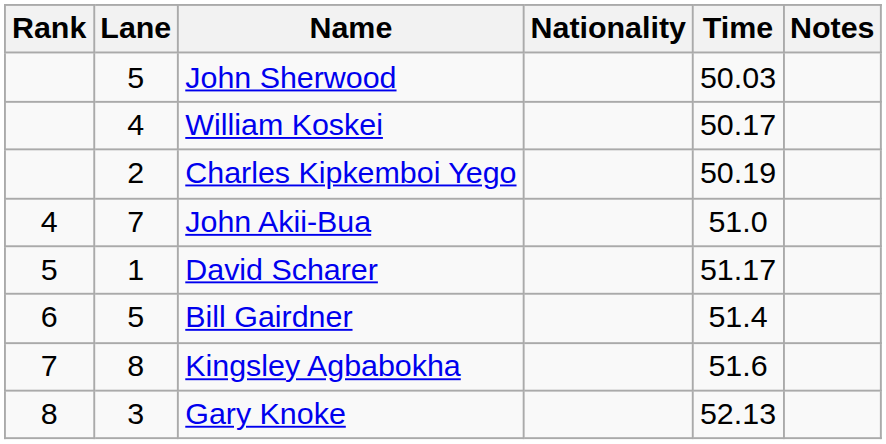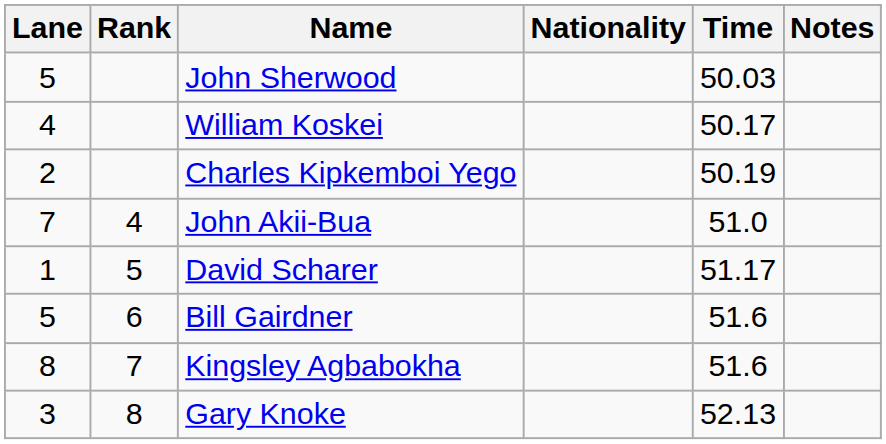 <table class="wikitable sortable" style=" text-align:center;">
 <tr>
+<th scope=col>Lane</th>
 <th scope=col>Rank</th>
-<th scope=col>Lane</th>
 <th scope=col>Name</th>
 <th scope=col>Nationality</th>
 <th scope=col>Time</th>
 <th scope=col>Notes</th>
 </tr>
 <tr>
+<td>5</td>
 <td></td>
-<td>5</td>
 <td style="text-align:left;"><a href='#'>John Sherwood</a></td>
 <td style="text-align:left;"></td>
 <td>50.03</td>
 <td></td>
 </tr>
 <tr>
+<td>4</td>
 <td></td>
-<td>4</td>
 <td style="text-align:left;"><a href='#'>William Koskei</a></td>
 <td style="text-align:left;"></td>
 <td>50.17</td>
 <td></td>
 </tr>
 <tr>
+<td>2</td>
 <td></td>
-<td>2</td>
 <td style="text-align:left;"><a href='#'>Charles Kipkemboi Yego</a></td>
 <td style="text-align:left;"></td>
 <td>50.19</td>
 <td></td>
 </tr>
 <tr>
+<td>7</td>
 <td>4</td>
-<td>7</td>
 <td style="text-align:left;"><a href='#'>John Akii-Bua</a></td>
 <td style="text-align:left;"></td>
 <td>51.0</td>
 <td></td>
 </tr>
 <tr>
+<td>1</td>
 <td>5</td>
-<td>1</td>
 <td style="text-align:left;"><a href='#'>David Scharer</a></td>
 <td style="text-align:left;"></td>
 <td>51.17</td>
 <td></td>
 </tr>
 <tr>
+<td>5</td>
 <td>6</td>
-<td>5</td>
 <td style="text-align:left;"><a href='#'>Bill Gairdner</a></td>
 <td style="text-align:left;"></td>
-<td>51.4</td>
+<td>51.6</td>
 <td></td>
 </tr>
 <tr>
+<td>8</td>
 <td>7</td>
-<td>8</td>
 <td style="text-align:left;"><a href='#'>Kingsley Agbabokha</a></td>
 <td style="text-align:left;"></td>
 <td>51.6</td>
 <td></td>
 </tr>
 <tr>
+<td>3</td>
 <td>8</td>
-<td>3</td>
 <td style="text-align:left;"><a href='#'>Gary Knoke</a></td>
 <td style="text-align:left;"></td>
 <td>52.13</td>
 <td></td>
 </tr>
 </table>
